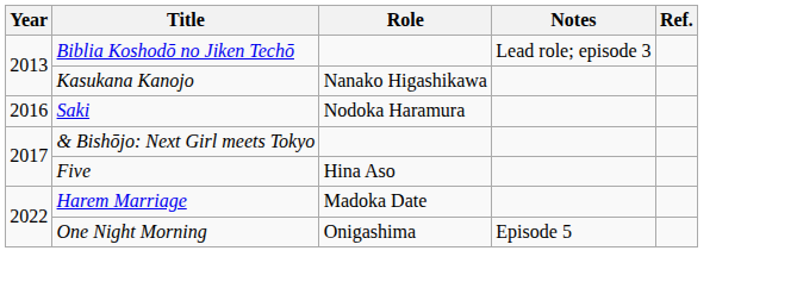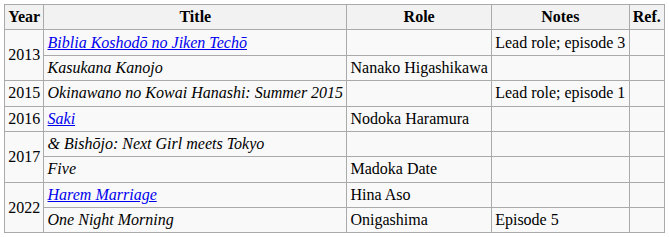 <table class="wikitable">
 <tr>
 <th>Year</th>
 <th>Title</th>
 <th>Role</th>
 <th>Notes</th>
 <th>Ref.</th>
 </tr>
 <tr>
 <td rowspan="2">2013</td>
 <td><em><a href='#'>Biblia Koshodō no Jiken Techō</a></em></td>
 <td></td>
 <td>Lead role; episode 3</td>
 <td></td>
 </tr>
 <tr>
 <td><em>Kasukana Kanojo</em></td>
 <td>Nanako Higashikawa</td>
 <td></td>
 <td></td>
 </tr>
 <tr>
+<td>2015</td>
+<td><em>Okinawano no Kowai Hanashi: Summer 2015</em></td>
+<td></td>
+<td>Lead role; episode 1</td>
+<td></td>
+</tr>
+<tr>
 <td>2016</td>
 <td><em><a href='#'>Saki</a></em></td>
 <td>Nodoka Haramura</td>
 <td></td>
 <td></td>
 </tr>
 <tr>
 <td rowspan="2">2017</td>
 <td><em>& Bishōjo: Next Girl meets Tokyo</em></td>
 <td></td>
 <td></td>
 <td></td>
 </tr>
 <tr>
 <td><em>Five</em></td>
-<td>Hina Aso</td>
+<td>Madoka Date</td>
 <td></td>
 <td></td>
 </tr>
 <tr>
 <td rowspan="2">2022</td>
 <td><em><a href='#'>Harem Marriage</a></em></td>
-<td>Madoka Date</td>
+<td>Hina Aso</td>
 <td></td>
 <td></td>
 </tr>
 <tr>
 <td><em>One Night Morning</em></td>
 <td>Onigashima</td>
 <td>Episode 5</td>
 <td></td>
 </tr>
 <tr>
 </tr>
 </table>
